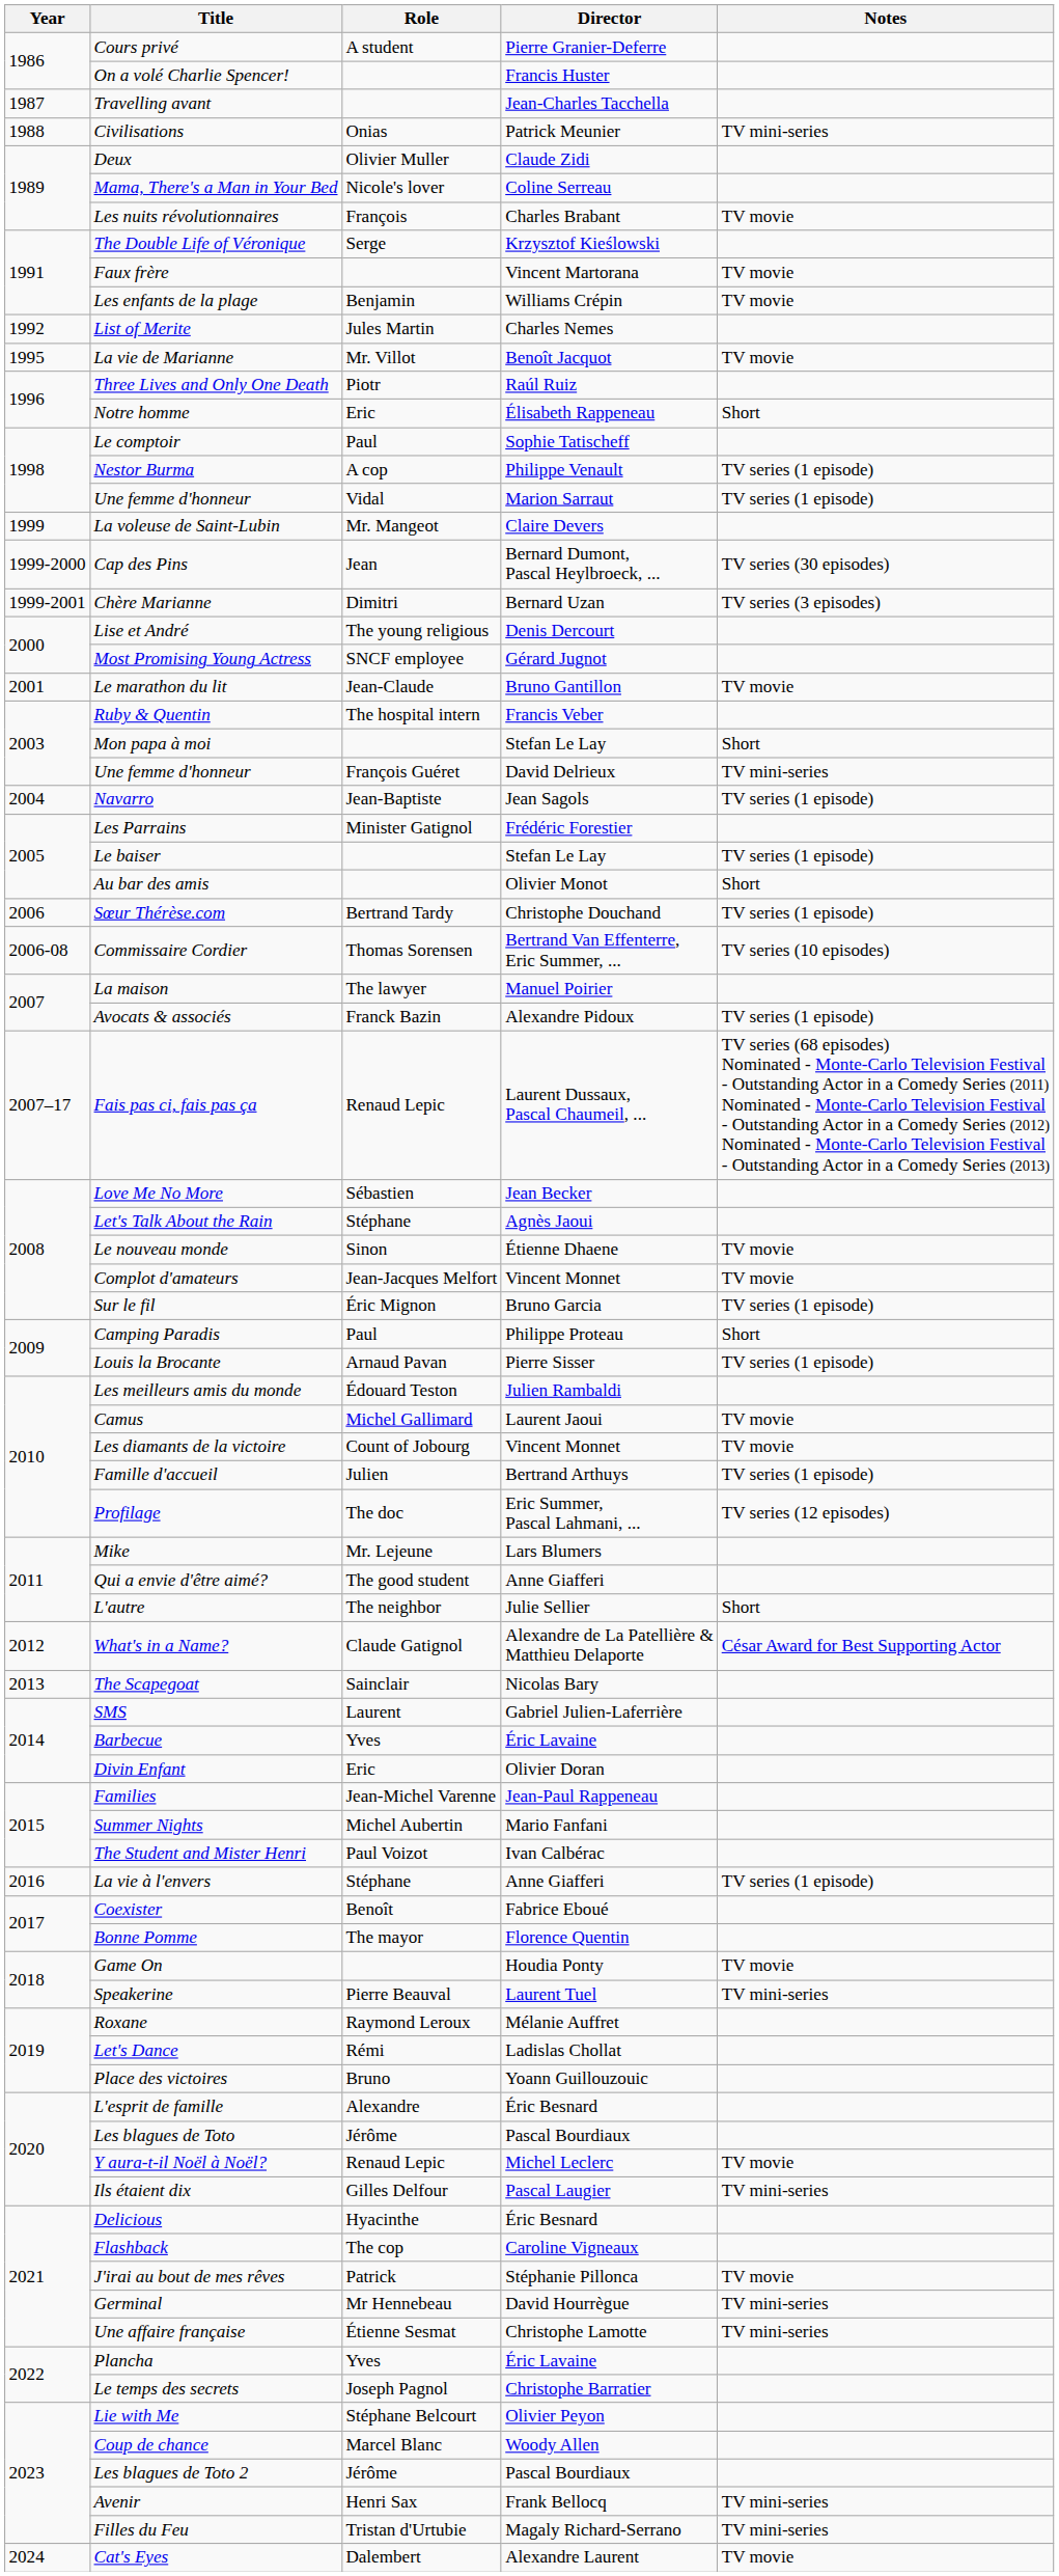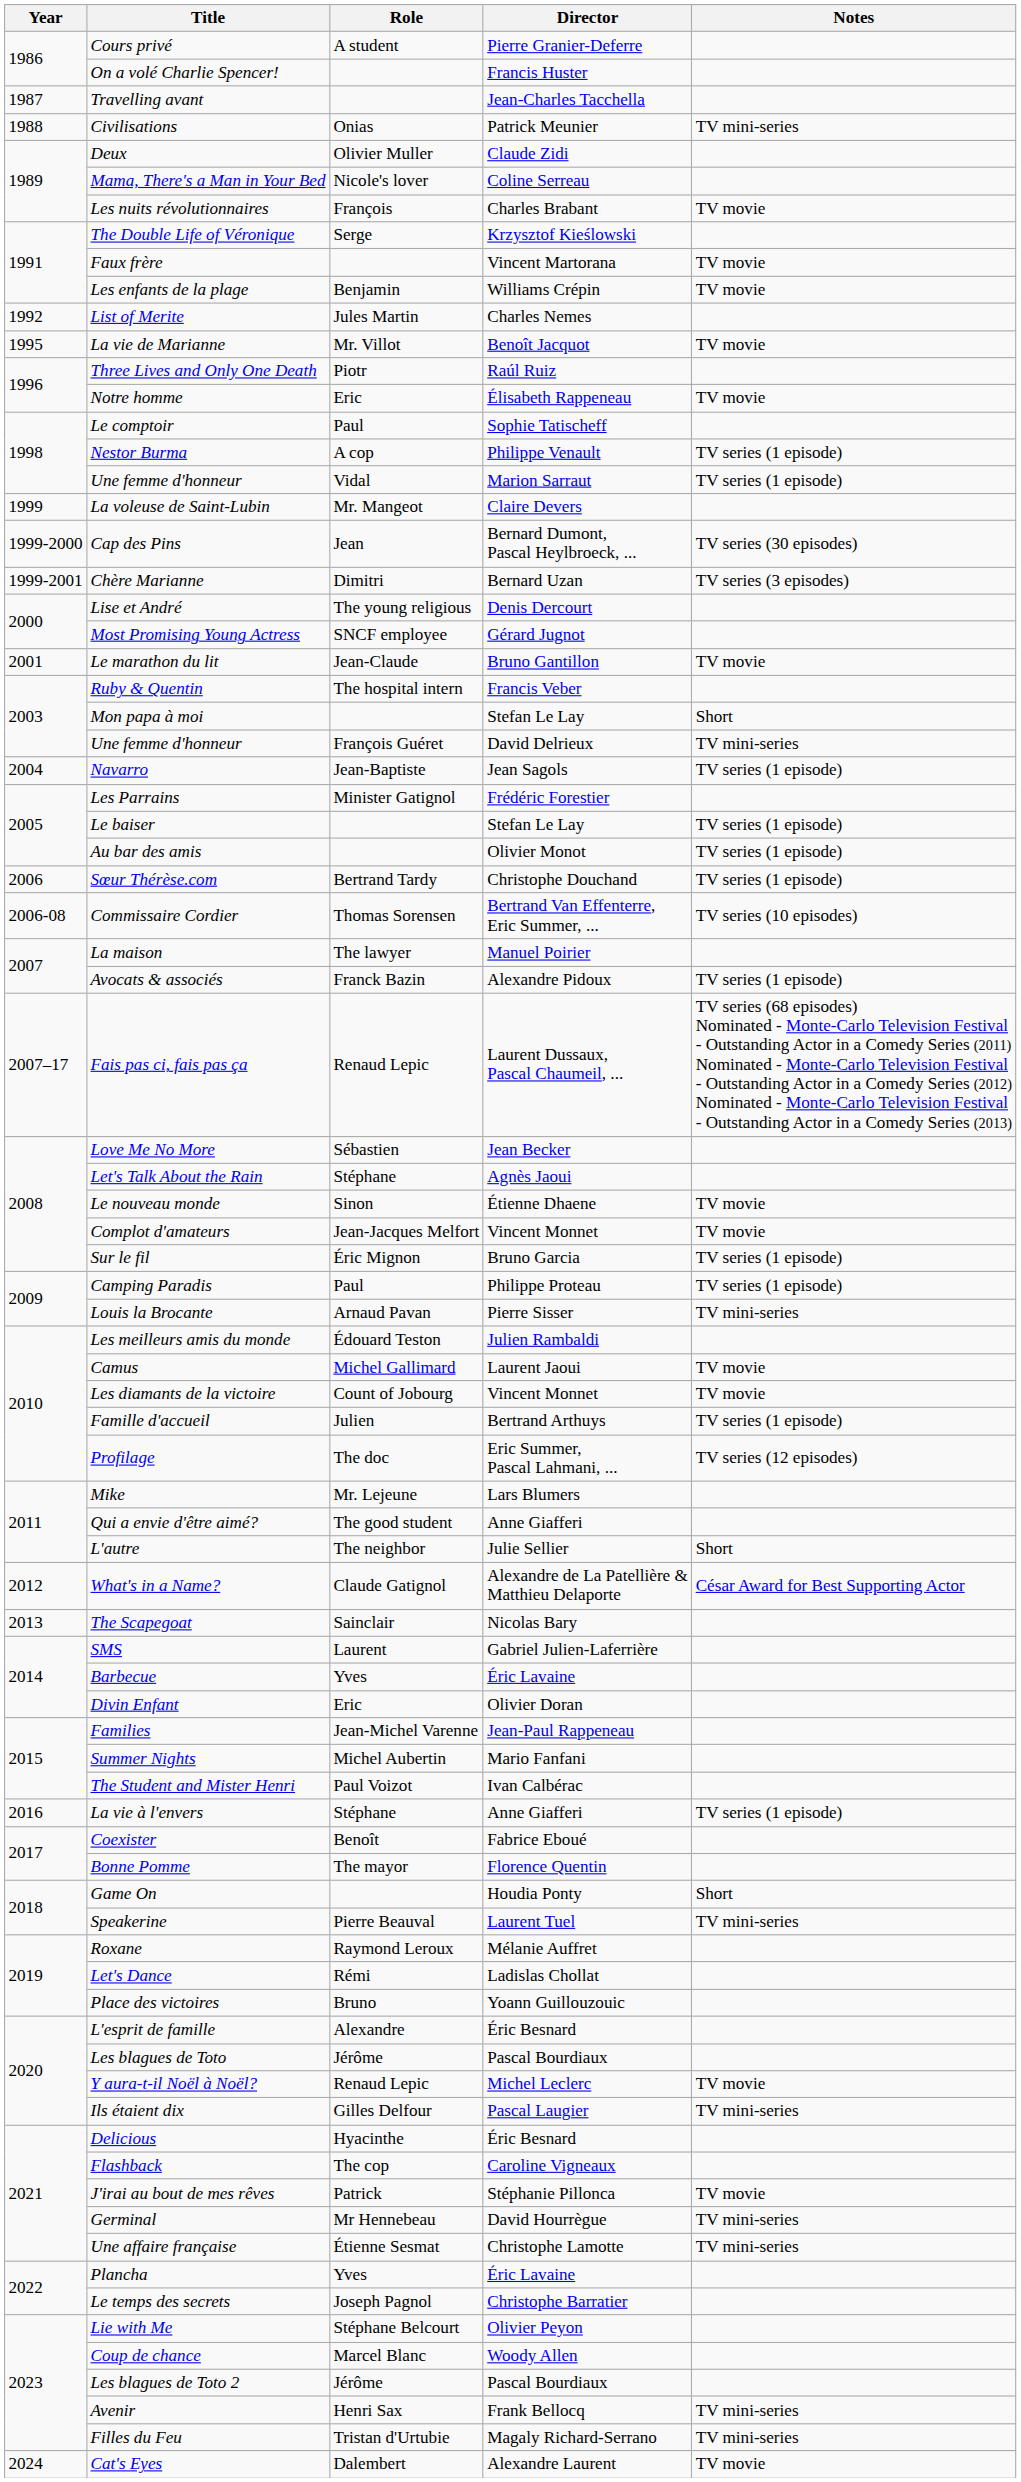 <table class="wikitable sortable">
 <tr>
 <th>Year</th>
 <th>Title</th>
 <th>Role</th>
 <th>Director</th>
 <th class="unsortable">Notes</th>
 </tr>
 <tr>
 <td rowspan=2>1986</td>
 <td><em>Cours privé</em></td>
 <td>A student</td>
 <td><a href='#'>Pierre Granier-Deferre</a></td>
 <td></td>
 </tr>
 <tr>
 <td><em>On a volé Charlie Spencer!</em></td>
 <td></td>
 <td><a href='#'>Francis Huster</a></td>
 <td></td>
 </tr>
 <tr>
 <td>1987</td>
 <td><em>Travelling avant</em></td>
 <td></td>
 <td><a href='#'>Jean-Charles Tacchella</a></td>
 <td></td>
 </tr>
 <tr>
 <td>1988</td>
 <td><em>Civilisations</em></td>
 <td>Onias</td>
 <td>Patrick Meunier</td>
 <td>TV mini-series</td>
 </tr>
 <tr>
 <td rowspan=3>1989</td>
 <td><em>Deux</em></td>
 <td>Olivier Muller</td>
 <td><a href='#'>Claude Zidi</a></td>
 <td></td>
 </tr>
 <tr>
 <td><em><a href='#'>Mama, There's a Man in Your Bed</a></em></td>
 <td>Nicole's lover</td>
 <td><a href='#'>Coline Serreau</a></td>
 <td></td>
 </tr>
 <tr>
 <td><em>Les nuits révolutionnaires</em></td>
 <td>François</td>
 <td>Charles Brabant</td>
 <td>TV movie</td>
 </tr>
 <tr>
 <td rowspan=3>1991</td>
 <td><em><a href='#'>The Double Life of Véronique</a></em></td>
 <td>Serge</td>
 <td><a href='#'>Krzysztof Kieślowski</a></td>
 <td></td>
 </tr>
 <tr>
 <td><em>Faux frère</em></td>
 <td></td>
 <td>Vincent Martorana</td>
 <td>TV movie</td>
 </tr>
 <tr>
 <td><em>Les enfants de la plage</em></td>
 <td>Benjamin</td>
 <td>Williams Crépin</td>
 <td>TV movie</td>
 </tr>
 <tr>
 <td>1992</td>
 <td><em><a href='#'>List of Merite</a></em></td>
 <td>Jules Martin</td>
 <td>Charles Nemes</td>
 <td></td>
 </tr>
 <tr>
 <td>1995</td>
 <td><em>La vie de Marianne</em></td>
 <td>Mr. Villot</td>
 <td><a href='#'>Benoît Jacquot</a></td>
 <td>TV movie</td>
 </tr>
 <tr>
 <td rowspan=2>1996</td>
 <td><em><a href='#'>Three Lives and Only One Death</a></em></td>
 <td>Piotr</td>
 <td><a href='#'>Raúl Ruiz</a></td>
 <td></td>
 </tr>
 <tr>
 <td><em>Notre homme</em></td>
 <td>Eric</td>
 <td><a href='#'>Élisabeth Rappeneau</a></td>
-<td>Short</td>
+<td>TV movie</td>
 </tr>
 <tr>
 <td rowspan=3>1998</td>
 <td><em>Le comptoir</em></td>
 <td>Paul</td>
 <td><a href='#'>Sophie Tatischeff</a></td>
 <td></td>
 </tr>
 <tr>
 <td><em><a href='#'>Nestor Burma</a></em></td>
 <td>A cop</td>
 <td><a href='#'>Philippe Venault</a></td>
 <td>TV series (1 episode)</td>
 </tr>
 <tr>
 <td><em>Une femme d'honneur</em></td>
 <td>Vidal</td>
 <td><a href='#'>Marion Sarraut</a></td>
 <td>TV series (1 episode)</td>
 </tr>
 <tr>
 <td>1999</td>
 <td><em>La voleuse de Saint-Lubin</em></td>
 <td>Mr. Mangeot</td>
 <td><a href='#'>Claire Devers</a></td>
 <td></td>
 </tr>
 <tr>
 <td>1999-2000</td>
 <td><em>Cap des Pins</em></td>
 <td>Jean</td>
 <td>Bernard Dumont, <br>Pascal Heylbroeck, ...</td>
 <td>TV series (30 episodes)</td>
 </tr>
 <tr>
 <td>1999-2001</td>
 <td><em>Chère Marianne</em></td>
 <td>Dimitri</td>
 <td>Bernard Uzan</td>
 <td>TV series (3 episodes)</td>
 </tr>
 <tr>
 <td rowspan=2>2000</td>
 <td><em>Lise et André</em></td>
 <td>The young religious</td>
 <td><a href='#'>Denis Dercourt</a></td>
 <td></td>
 </tr>
 <tr>
 <td><em><a href='#'>Most Promising Young Actress</a></em></td>
 <td>SNCF employee</td>
 <td><a href='#'>Gérard Jugnot</a></td>
 <td></td>
 </tr>
 <tr>
 <td>2001</td>
 <td><em>Le marathon du lit</em></td>
 <td>Jean-Claude</td>
 <td><a href='#'>Bruno Gantillon</a></td>
 <td>TV movie</td>
 </tr>
 <tr>
 <td rowspan=3>2003</td>
 <td><em><a href='#'>Ruby & Quentin</a></em></td>
 <td>The hospital intern</td>
 <td><a href='#'>Francis Veber</a></td>
 <td></td>
 </tr>
 <tr>
 <td><em>Mon papa à moi</em></td>
 <td></td>
 <td>Stefan Le Lay</td>
 <td>Short</td>
 </tr>
 <tr>
 <td><em>Une femme d'honneur</em></td>
 <td>François Guéret</td>
 <td>David Delrieux</td>
 <td>TV mini-series</td>
 </tr>
 <tr>
 <td>2004</td>
 <td><em><a href='#'>Navarro</a></em></td>
 <td>Jean-Baptiste</td>
 <td>Jean Sagols</td>
 <td>TV series (1 episode)</td>
 </tr>
 <tr>
 <td rowspan=3>2005</td>
 <td><em>Les Parrains</em></td>
 <td>Minister Gatignol</td>
 <td><a href='#'>Frédéric Forestier</a></td>
 <td></td>
 </tr>
 <tr>
 <td><em>Le baiser</em></td>
 <td></td>
 <td>Stefan Le Lay</td>
 <td>TV series (1 episode)</td>
 </tr>
 <tr>
 <td><em>Au bar des amis</em></td>
 <td></td>
 <td>Olivier Monot</td>
-<td>Short</td>
+<td>TV series (1 episode)</td>
 </tr>
 <tr>
 <td>2006</td>
 <td><em><a href='#'>Sœur Thérèse.com</a></em></td>
 <td>Bertrand Tardy</td>
 <td>Christophe Douchand</td>
 <td>TV series (1 episode)</td>
 </tr>
 <tr>
 <td>2006-08</td>
 <td><em>Commissaire Cordier</em></td>
 <td>Thomas Sorensen</td>
 <td><a href='#'>Bertrand Van Effenterre</a>, <br>Eric Summer, ...</td>
 <td>TV series (10 episodes)</td>
 </tr>
 <tr>
 <td rowspan=2>2007</td>
 <td><em>La maison</em></td>
 <td>The lawyer</td>
 <td><a href='#'>Manuel Poirier</a></td>
 <td></td>
 </tr>
 <tr>
 <td><em>Avocats & associés</em></td>
 <td>Franck Bazin</td>
 <td>Alexandre Pidoux</td>
 <td>TV series (1 episode)</td>
 </tr>
 <tr>
 <td>2007–17</td>
 <td><em><a href='#'>Fais pas ci, fais pas ça</a></em></td>
 <td>Renaud Lepic</td>
 <td>Laurent Dussaux,<br> <a href='#'>Pascal Chaumeil</a>, ...</td>
 <td>TV series (68 episodes)<br>Nominated - <a href='#'>Monte-Carlo Television Festival</a><br> - Outstanding Actor in a Comedy Series <small>(2011)</small><br>Nominated - <a href='#'>Monte-Carlo Television Festival</a><br> - Outstanding Actor in a Comedy Series <small>(2012)</small><br>Nominated - <a href='#'>Monte-Carlo Television Festival</a><br> - Outstanding Actor in a Comedy Series <small>(2013)</small></td>
 </tr>
 <tr>
 <td rowspan=5>2008</td>
 <td><em><a href='#'>Love Me No More</a></em></td>
 <td>Sébastien</td>
 <td><a href='#'>Jean Becker</a></td>
 <td></td>
 </tr>
 <tr>
 <td><em><a href='#'>Let's Talk About the Rain</a></em></td>
 <td>Stéphane</td>
 <td><a href='#'>Agnès Jaoui</a></td>
 <td></td>
 </tr>
 <tr>
 <td><em>Le nouveau monde</em></td>
 <td>Sinon</td>
 <td>Étienne Dhaene</td>
 <td>TV movie</td>
 </tr>
 <tr>
 <td><em>Complot d'amateurs</em></td>
 <td>Jean-Jacques Melfort</td>
 <td>Vincent Monnet</td>
 <td>TV movie</td>
 </tr>
 <tr>
 <td><em>Sur le fil</em></td>
 <td>Éric Mignon</td>
 <td>Bruno Garcia</td>
 <td>TV series (1 episode)</td>
 </tr>
 <tr>
 <td rowspan=2>2009</td>
 <td><em>Camping Paradis</em></td>
 <td>Paul</td>
 <td>Philippe Proteau</td>
-<td>Short</td>
+<td>TV series (1 episode)</td>
 </tr>
 <tr>
 <td><em>Louis la Brocante</em></td>
 <td>Arnaud Pavan</td>
 <td>Pierre Sisser</td>
-<td>TV series (1 episode)</td>
+<td>TV mini-series</td>
 </tr>
 <tr>
 <td rowspan=5>2010</td>
 <td><em>Les meilleurs amis du monde</em></td>
 <td>Édouard Teston</td>
 <td><a href='#'>Julien Rambaldi</a></td>
 <td></td>
 </tr>
 <tr>
 <td><em>Camus</em></td>
 <td><a href='#'>Michel Gallimard</a></td>
 <td>Laurent Jaoui</td>
 <td>TV movie</td>
 </tr>
 <tr>
 <td><em>Les diamants de la victoire</em></td>
 <td>Count of Jobourg</td>
 <td>Vincent Monnet</td>
 <td>TV movie</td>
 </tr>
 <tr>
 <td><em>Famille d'accueil</em></td>
 <td>Julien</td>
 <td>Bertrand Arthuys</td>
 <td>TV series (1 episode)</td>
 </tr>
 <tr>
 <td><em><a href='#'>Profilage</a></em></td>
 <td>The doc</td>
 <td>Eric Summer,<br>Pascal Lahmani, ...</td>
 <td>TV series (12 episodes)</td>
 </tr>
 <tr>
 <td rowspan=3>2011</td>
 <td><em>Mike</em></td>
 <td>Mr. Lejeune</td>
 <td>Lars Blumers</td>
 <td></td>
 </tr>
 <tr>
 <td><em>Qui a envie d'être aimé?</em></td>
 <td>The good student</td>
 <td>Anne Giafferi</td>
 <td></td>
 </tr>
 <tr>
 <td><em>L'autre</em></td>
 <td>The neighbor</td>
 <td>Julie Sellier</td>
 <td>Short</td>
 </tr>
 <tr>
 <td>2012</td>
 <td><em><a href='#'>What's in a Name?</a></em></td>
 <td>Claude Gatignol</td>
 <td>Alexandre de La Patellière &<br> Matthieu Delaporte</td>
 <td><a href='#'>César Award for Best Supporting Actor</a></td>
 </tr>
 <tr>
 <td>2013</td>
 <td><em><a href='#'>The Scapegoat</a></em></td>
 <td>Sainclair</td>
 <td>Nicolas Bary</td>
 <td></td>
 </tr>
 <tr>
 <td rowspan=3>2014</td>
 <td><em><a href='#'>SMS</a></em></td>
 <td>Laurent</td>
 <td>Gabriel Julien-Laferrière</td>
 <td></td>
 </tr>
 <tr>
 <td><em><a href='#'>Barbecue</a></em></td>
 <td>Yves</td>
 <td><a href='#'>Éric Lavaine</a></td>
 <td></td>
 </tr>
 <tr>
 <td><em><a href='#'>Divin Enfant</a></em></td>
 <td>Eric</td>
 <td>Olivier Doran</td>
 <td></td>
 </tr>
 <tr>
 <td rowspan=3>2015</td>
 <td><em><a href='#'>Families</a></em></td>
 <td>Jean-Michel Varenne</td>
 <td><a href='#'>Jean-Paul Rappeneau</a></td>
 <td></td>
 </tr>
 <tr>
 <td><em><a href='#'>Summer Nights</a></em></td>
 <td>Michel Aubertin</td>
 <td>Mario Fanfani</td>
 <td></td>
 </tr>
 <tr>
 <td><em><a href='#'>The Student and Mister Henri</a></em></td>
 <td>Paul Voizot</td>
 <td>Ivan Calbérac</td>
 <td></td>
 </tr>
 <tr>
 <td>2016</td>
 <td><em>La vie à l'envers</em></td>
 <td>Stéphane</td>
 <td>Anne Giafferi</td>
 <td>TV series (1 episode)</td>
 </tr>
 <tr>
 <td rowspan=2>2017</td>
 <td><em><a href='#'>Coexister</a></em></td>
 <td>Benoît</td>
 <td>Fabrice Eboué</td>
 <td></td>
 </tr>
 <tr>
 <td><em><a href='#'>Bonne Pomme</a></em></td>
 <td>The mayor</td>
 <td><a href='#'>Florence Quentin</a></td>
 <td></td>
 </tr>
 <tr>
 <td rowspan=2>2018</td>
 <td><em>Game On</em></td>
 <td></td>
 <td>Houdia Ponty</td>
-<td>TV movie</td>
+<td>Short</td>
 </tr>
 <tr>
 <td><em>Speakerine</em></td>
 <td>Pierre Beauval</td>
 <td><a href='#'>Laurent Tuel</a></td>
 <td>TV mini-series</td>
 </tr>
 <tr>
 <td rowspan=3>2019</td>
 <td><em>Roxane</em></td>
 <td>Raymond Leroux</td>
 <td>Mélanie Auffret</td>
 <td></td>
 </tr>
 <tr>
 <td><em><a href='#'>Let's Dance</a></em></td>
 <td>Rémi</td>
 <td>Ladislas Chollat</td>
 <td></td>
 </tr>
 <tr>
 <td><em>Place des victoires</em></td>
 <td>Bruno</td>
 <td>Yoann Guillouzouic</td>
 <td></td>
 </tr>
 <tr>
 <td rowspan=4>2020</td>
 <td><em>L'esprit de famille</em></td>
 <td>Alexandre</td>
 <td>Éric Besnard</td>
 <td></td>
 </tr>
 <tr>
 <td><em>Les blagues de Toto</em></td>
 <td>Jérôme</td>
 <td>Pascal Bourdiaux</td>
 <td></td>
 </tr>
 <tr>
 <td><em><a href='#'>Y aura-t-il Noël à Noël?</a></em></td>
 <td>Renaud Lepic</td>
 <td><a href='#'>Michel Leclerc</a></td>
 <td>TV movie</td>
 </tr>
 <tr>
 <td><em>Ils étaient dix</em></td>
 <td>Gilles Delfour</td>
 <td><a href='#'>Pascal Laugier</a></td>
 <td>TV mini-series</td>
 </tr>
 <tr>
 <td rowspan=5>2021</td>
 <td><em><a href='#'>Delicious</a></em></td>
 <td>Hyacinthe</td>
 <td>Éric Besnard</td>
 <td></td>
 </tr>
 <tr>
 <td><em><a href='#'>Flashback</a></em></td>
 <td>The cop</td>
 <td><a href='#'>Caroline Vigneaux</a></td>
 <td></td>
 </tr>
 <tr>
 <td><em>J'irai au bout de mes rêves</em></td>
 <td>Patrick</td>
 <td>Stéphanie Pillonca</td>
 <td>TV movie</td>
 </tr>
 <tr>
 <td><em>Germinal</em></td>
 <td>Mr Hennebeau</td>
 <td>David Hourrègue</td>
 <td>TV mini-series</td>
 </tr>
 <tr>
 <td><em>Une affaire française</em></td>
 <td>Étienne Sesmat</td>
 <td>Christophe Lamotte</td>
 <td>TV mini-series</td>
 </tr>
 <tr>
 <td rowspan=2>2022</td>
 <td><em>Plancha</em></td>
 <td>Yves</td>
 <td><a href='#'>Éric Lavaine</a></td>
 <td></td>
 </tr>
 <tr>
 <td><em>Le temps des secrets</em></td>
 <td>Joseph Pagnol</td>
 <td><a href='#'>Christophe Barratier</a></td>
 <td></td>
 </tr>
 <tr>
 <td rowspan=5>2023</td>
 <td><em><a href='#'>Lie with Me</a></em></td>
 <td>Stéphane Belcourt</td>
 <td><a href='#'>Olivier Peyon</a></td>
 <td></td>
 </tr>
 <tr>
 <td><em><a href='#'>Coup de chance</a></em></td>
 <td>Marcel Blanc</td>
 <td><a href='#'>Woody Allen</a></td>
 <td></td>
 </tr>
 <tr>
 <td><em>Les blagues de Toto 2</em></td>
 <td>Jérôme</td>
 <td>Pascal Bourdiaux</td>
 <td></td>
 </tr>
 <tr>
 <td><em>Avenir</em></td>
 <td>Henri Sax</td>
 <td>Frank Bellocq</td>
 <td>TV mini-series</td>
 </tr>
 <tr>
 <td><em>Filles du Feu</em></td>
 <td>Tristan d'Urtubie</td>
 <td>Magaly Richard-Serrano</td>
 <td>TV mini-series</td>
 </tr>
 <tr>
 <td>2024</td>
 <td><em><a href='#'>Cat's Eyes</a></em></td>
 <td>Dalembert</td>
 <td>Alexandre Laurent</td>
 <td>TV movie</td>
 </tr>
 <tr>
 </tr>
 </table>
